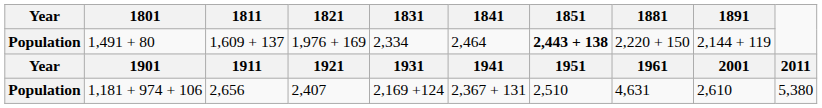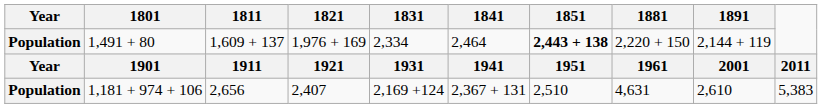 <table class="wikitable" style="margin:auto;">
 <tr>
 <th>Year</th>
 <th>1801</th>
 <th>1811</th>
 <th>1821</th>
 <th>1831</th>
 <th>1841</th>
 <th>1851</th>
 <th>1881</th>
 <th>1891</th>
 </tr>
 <tr>
 <th>Population</th>
 <td>1,491 + 80</td>
 <td>1,609 + 137</td>
 <td>1,976 + 169</td>
 <td>2,334</td>
 <td>2,464</td>
 <td><strong>2,443 + 138</strong></td>
 <td>2,220 + 150</td>
 <td>2,144 + 119</td>
 </tr>
 <tr>
 <th>Year</th>
 <th>1901</th>
 <th>1911</th>
 <th>1921</th>
 <th>1931</th>
 <th>1941</th>
 <th>1951</th>
 <th>1961</th>
 <th>2001</th>
 <th>2011</th>
 </tr>
 <tr>
 <th>Population</th>
 <td>1,181 + 974 + 106</td>
 <td>2,656</td>
 <td>2,407</td>
 <td>2,169 +124</td>
 <td>2,367 + 131</td>
 <td>2,510</td>
 <td>4,631</td>
 <td>2,610</td>
-<td>5,380</td>
+<td>5,383</td>
 </tr>
 </table>
